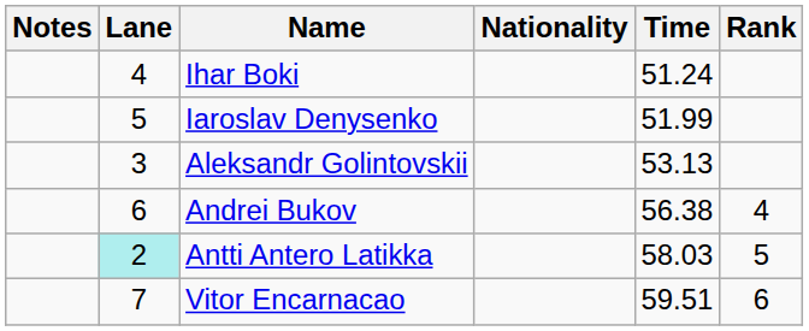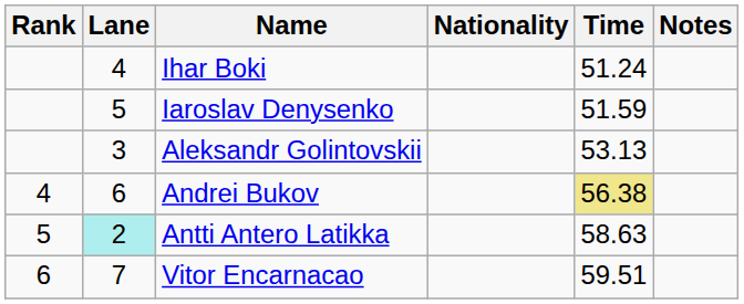 <table class="wikitable sortable" style="text-align:center">
 <tr>
-<th>Notes</th>
+<th>Rank</th>
 <th>Lane</th>
 <th>Name</th>
 <th>Nationality</th>
 <th>Time</th>
-<th>Rank</th>
+<th>Notes</th>
 </tr>
 <tr>
 <td></td>
 <td>4</td>
 <td align=left><a href='#'>Ihar Boki</a></td>
 <td align=left></td>
 <td>51.24</td>
 <td></td>
 </tr>
 <tr>
 <td></td>
 <td>5</td>
 <td align=left><a href='#'>Iaroslav Denysenko</a></td>
 <td align=left></td>
-<td>51.99</td>
+<td>51.59</td>
 <td></td>
 </tr>
 <tr>
 <td></td>
 <td>3</td>
 <td align=left><a href='#'>Aleksandr Golintovskii</a></td>
 <td align=left></td>
 <td>53.13</td>
 <td></td>
 </tr>
 <tr>
-<td></td>
+<td>4</td>
 <td>6</td>
 <td align=left><a href='#'>Andrei Bukov</a></td>
 <td align=left></td>
-<td>56.38</td>
-<td>4</td>
+<td style="background: khaki;">56.38</td>
+<td></td>
 </tr>
 <tr>
-<td></td>
+<td>5</td>
 <td style="background: paleturquoise;">2</td>
 <td align=left><a href='#'>Antti Antero Latikka</a></td>
 <td align=left></td>
-<td>58.03</td>
-<td>5</td>
+<td>58.63</td>
+<td></td>
 </tr>
 <tr>
-<td></td>
+<td>6</td>
 <td>7</td>
 <td align=left><a href='#'>Vitor Encarnacao</a></td>
 <td align=left></td>
 <td>59.51</td>
-<td>6</td>
+<td></td>
 </tr>
 </table>
